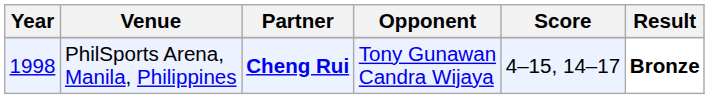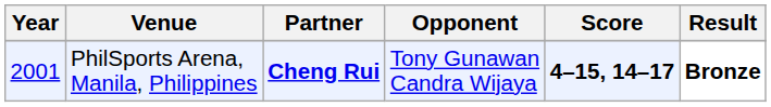 <table class="sortable wikitable" style="font-size: 90%;">
 <tr>
 <th>Year</th>
 <th>Venue</th>
 <th>Partner</th>
 <th>Opponent</th>
 <th>Score</th>
 <th>Result</th>
 </tr>
 <tr>
 </tr>
 <tr style="background:#ECF2FF">
-<td align="center"><a href='#'>1998</a></td>
+<td align="center"><a href='#'>2001</a></td>
 <td align="left">PhilSports Arena,<br><a href='#'>Manila</a>, <a href='#'>Philippines</a></td>
 <td align="left"><strong> <a href='#'>Cheng Rui</a></strong></td>
 <td align="left"> <a href='#'>Tony Gunawan</a> <br>  <a href='#'>Candra Wijaya</a></td>
-<td align="left">4–15, 14–17</td>
+<td align="left"><strong>4–15, 14–17</strong></td>
 <td style="text-align:left; background:white"> <strong>Bronze</strong></td>
 </tr>
 </table>
